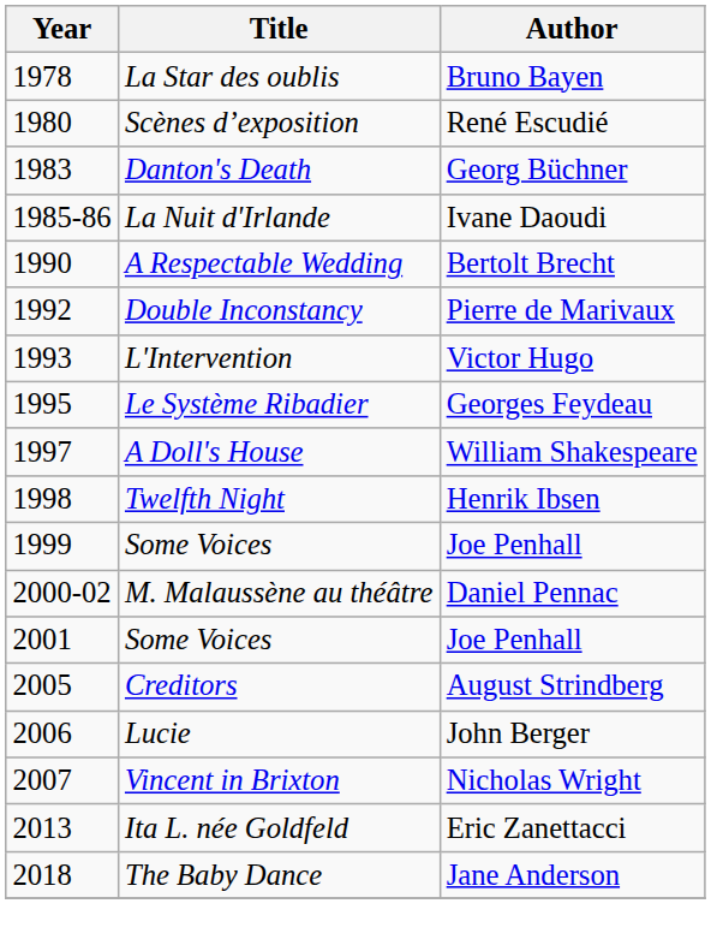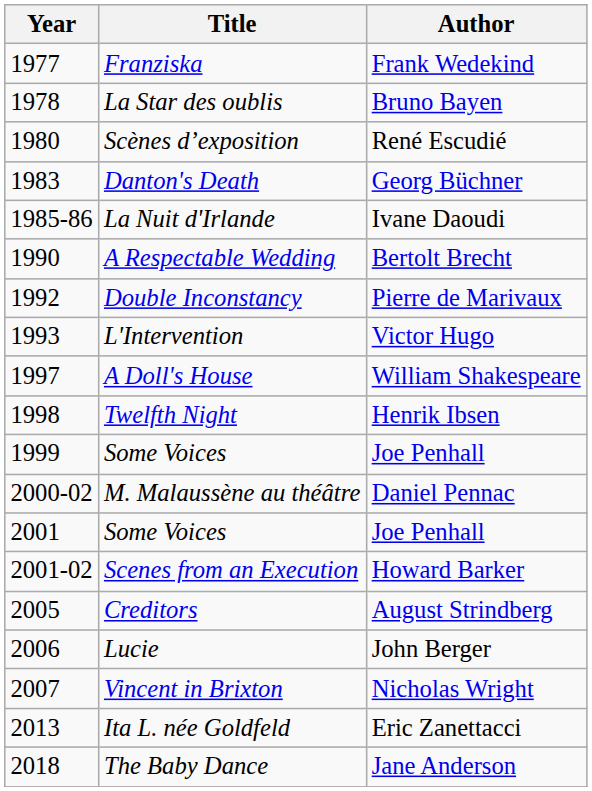 <table class="wikitable">
 <tr>
 <th>Year</th>
 <th>Title</th>
 <th>Author</th>
+</tr>
+<tr>
+<td>1977</td>
+<td><em><a href='#'>Franziska</a></em></td>
+<td><a href='#'>Frank Wedekind</a></td>
 </tr>
 <tr>
 <td>1978</td>
 <td><em>La Star des oublis</em></td>
 <td><a href='#'>Bruno Bayen</a></td>
 </tr>
 <tr>
 <td>1980</td>
 <td><em>Scènes d’exposition</em></td>
 <td>René Escudié</td>
 </tr>
 <tr>
 <td>1983</td>
 <td><em><a href='#'>Danton's Death</a></em></td>
 <td><a href='#'>Georg Büchner</a></td>
 </tr>
 <tr>
 <td>1985-86</td>
 <td><em>La Nuit d'Irlande</em></td>
 <td>Ivane Daoudi</td>
 </tr>
 <tr>
 <td>1990</td>
 <td><em><a href='#'>A Respectable Wedding</a></em></td>
 <td><a href='#'>Bertolt Brecht</a></td>
 </tr>
 <tr>
 <td>1992</td>
 <td><em><a href='#'>Double Inconstancy</a></em></td>
 <td><a href='#'>Pierre de Marivaux</a></td>
 </tr>
 <tr>
 <td>1993</td>
 <td><em>L'Intervention</em></td>
 <td><a href='#'>Victor Hugo</a></td>
 </tr>
 <tr>
-<td>1995</td>
-<td><em><a href='#'>Le Système Ribadier</a></em></td>
-<td><a href='#'>Georges Feydeau</a></td>
-</tr>
-<tr>
 <td>1997</td>
 <td><em><a href='#'>A Doll's House</a></em></td>
 <td><a href='#'>William Shakespeare</a></td>
 </tr>
 <tr>
 <td>1998</td>
 <td><em><a href='#'>Twelfth Night</a></em></td>
 <td><a href='#'>Henrik Ibsen</a></td>
 </tr>
 <tr>
 <td>1999</td>
 <td><em>Some Voices</em></td>
 <td><a href='#'>Joe Penhall</a></td>
 </tr>
 <tr>
 <td>2000-02</td>
 <td><em>M. Malaussène au théâtre</em></td>
 <td><a href='#'>Daniel Pennac</a></td>
 </tr>
 <tr>
 <td>2001</td>
 <td><em>Some Voices</em></td>
 <td><a href='#'>Joe Penhall</a></td>
+</tr>
+<tr>
+<td>2001-02</td>
+<td><em><a href='#'>Scenes from an Execution</a></em></td>
+<td><a href='#'>Howard Barker</a></td>
 </tr>
 <tr>
 <td>2005</td>
 <td><em><a href='#'>Creditors</a></em></td>
 <td><a href='#'>August Strindberg</a></td>
 </tr>
 <tr>
 <td>2006</td>
 <td><em>Lucie</em></td>
 <td>John Berger</td>
 </tr>
 <tr>
 <td>2007</td>
 <td><em><a href='#'>Vincent in Brixton</a></em></td>
 <td><a href='#'>Nicholas Wright</a></td>
 </tr>
 <tr>
 <td>2013</td>
 <td><em>Ita L. née Goldfeld</em></td>
 <td>Eric Zanettacci</td>
 </tr>
 <tr>
 <td>2018</td>
 <td><em>The Baby Dance</em></td>
 <td><a href='#'>Jane Anderson</a></td>
 </tr>
 <tr>
 </tr>
 </table>
